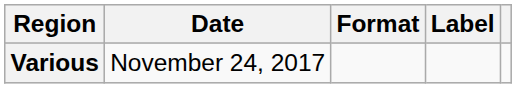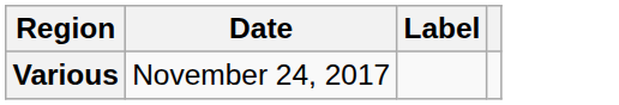 <table class="wikitable plainrowheaders">
 <tr>
 <th>Region</th>
 <th>Date</th>
-<th>Format</th>
 <th>Label</th>
 <th></th>
 </tr>
 <tr>
 <th scope="row">Various</th>
 <td>November 24, 2017</td>
 <td></td>
 <td></td>
-<td></td>
 </tr>
 </table>
